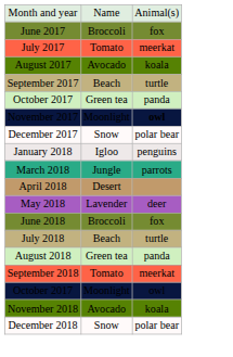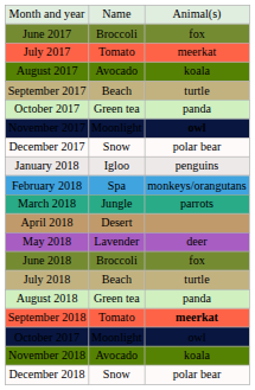 <table class=wikitable>
 <tr>
 <td align=center bgcolor="#E0EEE0">Month and year</td>
 <td align=center bgcolor="#E0EEE0">Name</td>
 <td align=center bgcolor="#E0EEE0">Animal(s)</td>
 </tr>
 <tr>
 <td align=center bgcolor="#758B32">June 2017</td>
 <td align=center bgcolor="#758B32">Broccoli</td>
 <td align=center bgcolor="#758B32">fox</td>
 </tr>
 <tr>
 <td align=center bgcolor="#FF6347">July 2017</td>
 <td align=center bgcolor="#FF6347">Tomato</td>
 <td align=center bgcolor="#FF6347">meerkat</td>
 </tr>
 <tr>
 <td align=center bgcolor="#568203">August 2017</td>
 <td align=center bgcolor="#568203">Avocado</td>
 <td align=center bgcolor="#568203">koala</td>
 </tr>
 <tr>
 <td align=center bgcolor="#c2b280">September 2017</td>
 <td align=center bgcolor="#c2b280">Beach</td>
 <td align=center bgcolor="#c2b280">turtle</td>
 </tr>
 <tr>
 <td align=center bgcolor="#d0f0c0">October 2017</td>
 <td align=center bgcolor="#d0f0c0">Green tea</td>
 <td align=center bgcolor="#d0f0c0">panda</td>
 </tr>
 <tr>
 <td align=center bgcolor="#081640">November 2017</td>
 <td align=center bgcolor="#081640">Moonlight</td>
 <td align=center bgcolor="#081640"><strong>owl</strong></td>
 </tr>
 <tr>
 <td align=center bgcolor="#fffafa">December 2017</td>
 <td align=center bgcolor="#fffafa">Snow</td>
 <td align=center bgcolor="#fffafa">polar bear</td>
 </tr>
 <tr>
 <td align=center bgcolor="#eee9e9">January 2018</td>
 <td align=center bgcolor="#eee9e9">Igloo</td>
 <td align=center bgcolor="#eee9e9">penguins</td>
 </tr>
 <tr>
+<td align=center bgcolor="#40a4df">February 2018</td>
+<td align=center bgcolor="#40a4df">Spa</td>
+<td align=center bgcolor="#40a4df">monkeys/orangutans</td>
+</tr>
+<tr>
 <td align="center" bgcolor="#29ab87">March 2018</td>
 <td align="center" bgcolor="#29ab87">Jungle</td>
 <td align="center" bgcolor="#29ab87">parrots</td>
 </tr>
 <tr>
 <td align="center" bgcolor="#c19a6b">April 2018</td>
 <td align="center" bgcolor="#c19a6b">Desert</td>
 <td align="center" bgcolor="#c19a6b"></td>
 </tr>
 <tr>
 <td align="center" bgcolor="#a75dc2">May 2018</td>
 <td align="center" bgcolor="#a75dc2">Lavender</td>
 <td align="center" bgcolor="#a75dc2">deer</td>
 </tr>
 <tr>
 <td align="center" bgcolor="#758B32">June 2018</td>
 <td align="center" bgcolor="#758B32">Broccoli</td>
 <td align="center" bgcolor="#758B32">fox</td>
 </tr>
 <tr>
 <td align="center" bgcolor="#c2b280">July 2018</td>
 <td align="center" bgcolor="#c2b280">Beach</td>
 <td align="center" bgcolor="#c2b280">turtle</td>
 </tr>
 <tr>
 <td align="center" bgcolor="#d0f0c0">August 2018</td>
 <td align="center" bgcolor="#d0f0c0">Green tea</td>
 <td align="center" bgcolor="#d0f0c0">panda</td>
 </tr>
 <tr>
 <td align="center" bgcolor="#FF6347">September 2018</td>
 <td align="center" bgcolor="#FF6347">Tomato</td>
-<td align="center" bgcolor="#FF6347">meerkat</td>
+<td align="center" bgcolor="#FF6347"><strong>meerkat</strong></td>
 </tr>
 <tr>
 <td align="center" bgcolor="#081640">October 2017</td>
 <td align="center" bgcolor="#081640">Moonlight</td>
 <td align="center" bgcolor="#081640">owl</td>
 </tr>
 <tr>
 <td align="center" bgcolor="#568203">November 2018</td>
 <td align="center" bgcolor="#568203">Avocado</td>
 <td align="center" bgcolor="#568203">koala</td>
 </tr>
 <tr>
 <td align="center" bgcolor="#fffafa">December 2018</td>
 <td align="center" bgcolor="#fffafa">Snow</td>
 <td align="center" bgcolor="#fffafa">polar bear</td>
 </tr>
 </table>
